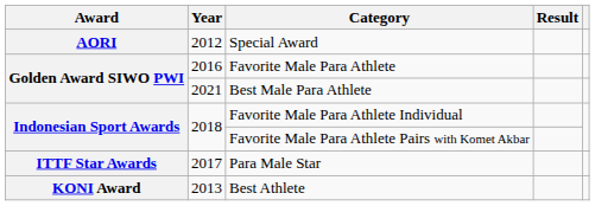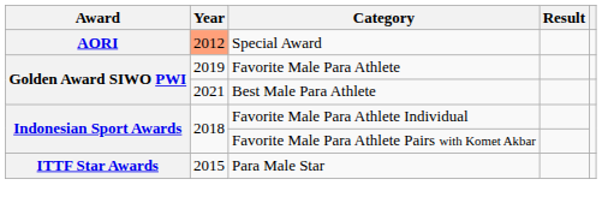 <table class="wikitable plainrowheaders sortable">
 <tr>
 <th scope="col">Award</th>
 <th scope="col">Year</th>
 <th scope="col">Category</th>
 <th scope="col">Result</th>
 <th scope="col" class="unsortable"></th>
 </tr>
 <tr>
 <th scope="row"><a href='#'>AORI</a></th>
-<td>2012</td>
+<td style="background: lightsalmon;">2012</td>
 <td>Special Award</td>
 <td></td>
 <td></td>
 </tr>
 <tr>
 <th rowspan="2" scope="row">Golden Award SIWO <a href='#'>PWI</a></th>
-<td>2016</td>
+<td>2019</td>
 <td>Favorite Male Para Athlete</td>
 <td></td>
 <td></td>
 </tr>
 <tr>
 <td>2021</td>
 <td Best Male Para Athlete>Best Male Para Athlete</td>
 <td></td>
 <td></td>
 </tr>
 <tr>
 <th scope="row" rowspan="2"><a href='#'>Indonesian Sport Awards</a></th>
 <td scope="row" rowspan="2">2018</td>
 <td>Favorite Male Para Athlete Individual</td>
 <td></td>
 <td rowspan="2"></td>
 </tr>
 <tr>
 <td>Favorite Male Para Athlete Pairs <small>with Komet Akbar</small></td>
 <td></td>
 </tr>
 <tr>
 <th scope="row"><a href='#'>ITTF Star Awards</a></th>
-<td>2017</td>
+<td>2015</td>
 <td>Para Male Star</td>
 <td></td>
 <td></td>
 </tr>
-<tr>
-<th scope="row"><a href='#'>KONI</a> Award</th>
-<td>2013</td>
-<td>Best Athlete</td>
-<td></td>
-<td></td>
-</tr>
 </table>
